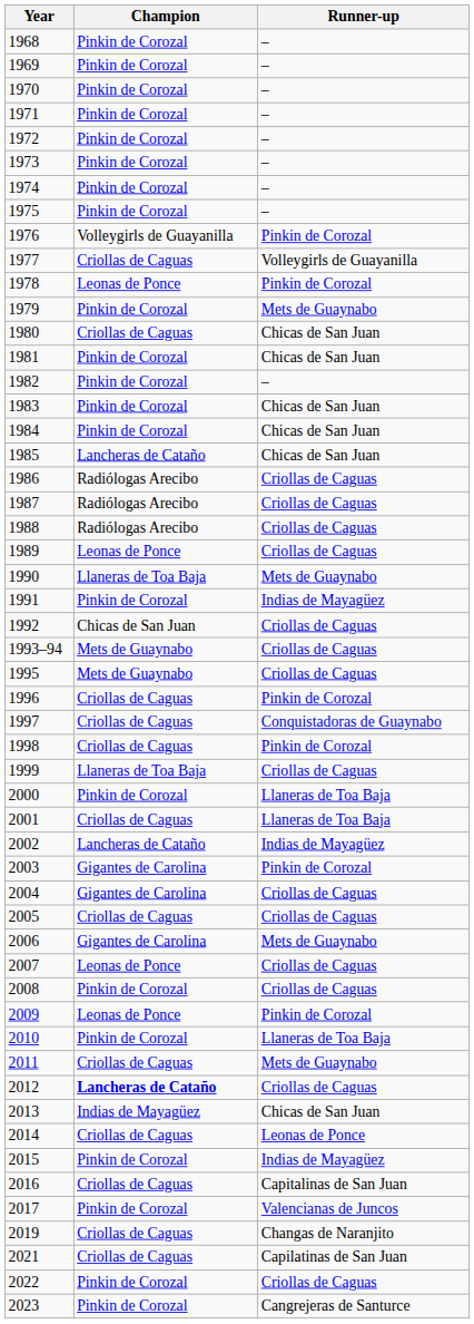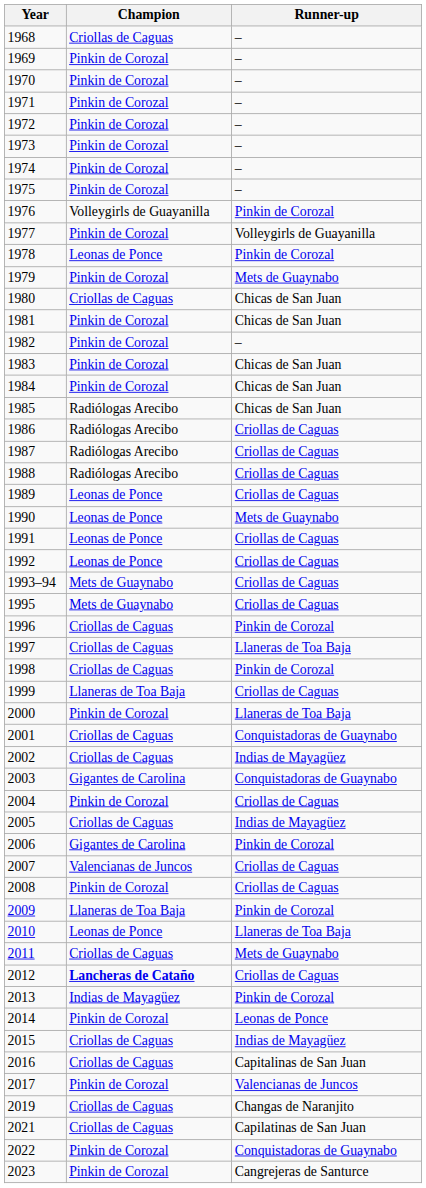 <table class="wikitable sortable" style="width:55%;">
 <tr>
 <th>Year</th>
 <th>Champion</th>
 <th>Runner-up</th>
 </tr>
 <tr>
 <td>1968</td>
-<td><a href='#'>Pinkin de Corozal</a></td>
+<td><a href='#'>Criollas de Caguas</a></td>
 <td>–</td>
 </tr>
 <tr>
 <td>1969</td>
 <td><a href='#'>Pinkin de Corozal</a></td>
 <td>–</td>
 </tr>
 <tr>
 <td>1970</td>
 <td><a href='#'>Pinkin de Corozal</a></td>
 <td>–</td>
 </tr>
 <tr>
 <td>1971</td>
 <td><a href='#'>Pinkin de Corozal</a></td>
 <td>–</td>
 </tr>
 <tr>
 <td>1972</td>
 <td><a href='#'>Pinkin de Corozal</a></td>
 <td>–</td>
 </tr>
 <tr>
 <td>1973</td>
 <td><a href='#'>Pinkin de Corozal</a></td>
 <td>–</td>
 </tr>
 <tr>
 <td>1974</td>
 <td><a href='#'>Pinkin de Corozal</a></td>
 <td>–</td>
 </tr>
 <tr>
 <td>1975</td>
 <td><a href='#'>Pinkin de Corozal</a></td>
 <td>–</td>
 </tr>
 <tr>
 <td>1976</td>
 <td>Volleygirls de Guayanilla</td>
 <td><a href='#'>Pinkin de Corozal</a></td>
 </tr>
 <tr>
 <td>1977</td>
-<td><a href='#'>Criollas de Caguas</a></td>
+<td><a href='#'>Pinkin de Corozal</a></td>
 <td>Volleygirls de Guayanilla</td>
 </tr>
 <tr>
 <td>1978</td>
 <td><a href='#'>Leonas de Ponce</a></td>
 <td><a href='#'>Pinkin de Corozal</a></td>
 </tr>
 <tr>
 <td>1979</td>
 <td><a href='#'>Pinkin de Corozal</a></td>
 <td><a href='#'>Mets de Guaynabo</a></td>
 </tr>
 <tr>
 <td>1980</td>
 <td><a href='#'>Criollas de Caguas</a></td>
 <td>Chicas de San Juan</td>
 </tr>
 <tr>
 <td>1981</td>
 <td><a href='#'>Pinkin de Corozal</a></td>
 <td>Chicas de San Juan</td>
 </tr>
 <tr>
 <td>1982</td>
 <td><a href='#'>Pinkin de Corozal</a></td>
 <td>–</td>
 </tr>
 <tr>
 <td>1983</td>
 <td><a href='#'>Pinkin de Corozal</a></td>
 <td>Chicas de San Juan</td>
 </tr>
 <tr>
 <td>1984</td>
 <td><a href='#'>Pinkin de Corozal</a></td>
 <td>Chicas de San Juan</td>
 </tr>
 <tr>
 <td>1985</td>
-<td><a href='#'>Lancheras de Cataño</a></td>
+<td>Radiólogas Arecibo</td>
 <td>Chicas de San Juan</td>
 </tr>
 <tr>
 <td>1986</td>
 <td>Radiólogas Arecibo</td>
 <td><a href='#'>Criollas de Caguas</a></td>
 </tr>
 <tr>
 <td>1987</td>
 <td>Radiólogas Arecibo</td>
 <td><a href='#'>Criollas de Caguas</a></td>
 </tr>
 <tr>
 <td>1988</td>
 <td>Radiólogas Arecibo</td>
 <td><a href='#'>Criollas de Caguas</a></td>
 </tr>
 <tr>
 <td>1989</td>
 <td><a href='#'>Leonas de Ponce</a></td>
 <td><a href='#'>Criollas de Caguas</a></td>
 </tr>
 <tr>
 <td>1990</td>
-<td><a href='#'>Llaneras de Toa Baja</a></td>
+<td><a href='#'>Leonas de Ponce</a></td>
 <td><a href='#'>Mets de Guaynabo</a></td>
 </tr>
 <tr>
 <td>1991</td>
-<td><a href='#'>Pinkin de Corozal</a></td>
-<td><a href='#'>Indias de Mayagüez</a></td>
+<td><a href='#'>Leonas de Ponce</a></td>
+<td><a href='#'>Criollas de Caguas</a></td>
 </tr>
 <tr>
 <td>1992</td>
-<td>Chicas de San Juan</td>
+<td><a href='#'>Leonas de Ponce</a></td>
 <td><a href='#'>Criollas de Caguas</a></td>
 </tr>
 <tr>
 <td>1993–94</td>
 <td><a href='#'>Mets de Guaynabo</a></td>
 <td><a href='#'>Criollas de Caguas</a></td>
 </tr>
 <tr>
 <td>1995</td>
 <td><a href='#'>Mets de Guaynabo</a></td>
 <td><a href='#'>Criollas de Caguas</a></td>
 </tr>
 <tr>
 <td>1996</td>
 <td><a href='#'>Criollas de Caguas</a></td>
 <td><a href='#'>Pinkin de Corozal</a></td>
 </tr>
 <tr>
 <td>1997</td>
 <td><a href='#'>Criollas de Caguas</a></td>
-<td><a href='#'>Conquistadoras de Guaynabo</a></td>
+<td><a href='#'>Llaneras de Toa Baja</a></td>
 </tr>
 <tr>
 <td>1998</td>
 <td><a href='#'>Criollas de Caguas</a></td>
 <td><a href='#'>Pinkin de Corozal</a></td>
 </tr>
 <tr>
 <td>1999</td>
 <td><a href='#'>Llaneras de Toa Baja</a></td>
 <td><a href='#'>Criollas de Caguas</a></td>
 </tr>
 <tr>
 <td>2000</td>
 <td><a href='#'>Pinkin de Corozal</a></td>
 <td><a href='#'>Llaneras de Toa Baja</a></td>
 </tr>
 <tr>
 <td>2001</td>
 <td><a href='#'>Criollas de Caguas</a></td>
-<td><a href='#'>Llaneras de Toa Baja</a></td>
+<td><a href='#'>Conquistadoras de Guaynabo</a></td>
 </tr>
 <tr>
 <td>2002</td>
-<td><a href='#'>Lancheras de Cataño</a></td>
+<td><a href='#'>Criollas de Caguas</a></td>
 <td><a href='#'>Indias de Mayagüez</a></td>
 </tr>
 <tr>
 <td>2003</td>
 <td><a href='#'>Gigantes de Carolina</a></td>
-<td><a href='#'>Pinkin de Corozal</a></td>
+<td><a href='#'>Conquistadoras de Guaynabo</a></td>
 </tr>
 <tr>
 <td>2004</td>
-<td><a href='#'>Gigantes de Carolina</a></td>
+<td><a href='#'>Pinkin de Corozal</a></td>
 <td><a href='#'>Criollas de Caguas</a></td>
 </tr>
 <tr>
 <td>2005</td>
 <td><a href='#'>Criollas de Caguas</a></td>
-<td><a href='#'>Criollas de Caguas</a></td>
+<td><a href='#'>Indias de Mayagüez</a></td>
 </tr>
 <tr>
 <td>2006</td>
 <td><a href='#'>Gigantes de Carolina</a></td>
-<td><a href='#'>Mets de Guaynabo</a></td>
+<td><a href='#'>Pinkin de Corozal</a></td>
 </tr>
 <tr>
 <td>2007</td>
-<td><a href='#'>Leonas de Ponce</a></td>
+<td><a href='#'>Valencianas de Juncos</a></td>
 <td><a href='#'>Criollas de Caguas</a></td>
 </tr>
 <tr>
 <td>2008</td>
 <td><a href='#'>Pinkin de Corozal</a></td>
 <td><a href='#'>Criollas de Caguas</a></td>
 </tr>
 <tr>
 <td><a href='#'>2009</a></td>
-<td><a href='#'>Leonas de Ponce</a></td>
+<td><a href='#'>Llaneras de Toa Baja</a></td>
 <td><a href='#'>Pinkin de Corozal</a></td>
 </tr>
 <tr>
 <td><a href='#'>2010</a></td>
-<td><a href='#'>Pinkin de Corozal</a></td>
+<td><a href='#'>Leonas de Ponce</a></td>
 <td><a href='#'>Llaneras de Toa Baja</a></td>
 </tr>
 <tr>
 <td><a href='#'>2011</a></td>
 <td><a href='#'>Criollas de Caguas</a></td>
 <td><a href='#'>Mets de Guaynabo</a></td>
 </tr>
 <tr>
 <td>2012</td>
 <td><strong><a href='#'>Lancheras de Cataño</a></strong></td>
 <td><a href='#'>Criollas de Caguas</a></td>
 </tr>
 <tr>
 <td>2013</td>
 <td><a href='#'>Indias de Mayagüez</a></td>
-<td>Chicas de San Juan</td>
+<td><a href='#'>Pinkin de Corozal</a></td>
 </tr>
 <tr>
 <td>2014</td>
-<td><a href='#'>Criollas de Caguas</a></td>
+<td><a href='#'>Pinkin de Corozal</a></td>
 <td><a href='#'>Leonas de Ponce</a></td>
 </tr>
 <tr>
 <td>2015</td>
-<td><a href='#'>Pinkin de Corozal</a></td>
+<td><a href='#'>Criollas de Caguas</a></td>
 <td><a href='#'>Indias de Mayagüez</a></td>
 </tr>
 <tr>
 <td>2016</td>
 <td><a href='#'>Criollas de Caguas</a></td>
 <td>Capitalinas de San Juan</td>
 </tr>
 <tr>
 <td>2017</td>
 <td><a href='#'>Pinkin de Corozal</a></td>
 <td><a href='#'>Valencianas de Juncos</a></td>
 </tr>
 <tr>
 <td>2019</td>
 <td><a href='#'>Criollas de Caguas</a></td>
 <td>Changas de Naranjito</td>
 </tr>
 <tr>
 <td>2021</td>
 <td><a href='#'>Criollas de Caguas</a></td>
 <td>Capilatinas de San Juan</td>
 </tr>
 <tr>
 <td>2022</td>
 <td><a href='#'>Pinkin de Corozal</a></td>
-<td><a href='#'>Criollas de Caguas</a></td>
+<td><a href='#'>Conquistadoras de Guaynabo</a></td>
 </tr>
 <tr>
 <td>2023</td>
 <td><a href='#'>Pinkin de Corozal</a></td>
 <td>Cangrejeras de Santurce</td>
 </tr>
 </table>
